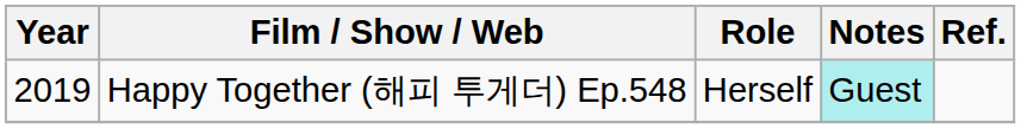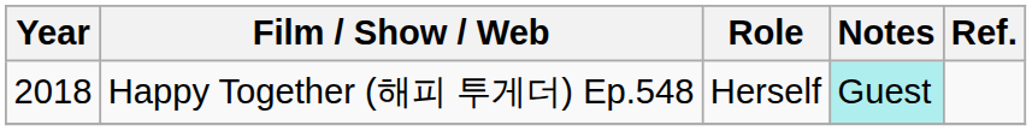 <table class="wikitable">
 <tr>
 <th>Year</th>
 <th>Film / Show / Web</th>
 <th>Role</th>
 <th>Notes</th>
 <th>Ref.</th>
 </tr>
 <tr>
-<td>2019</td>
+<td>2018</td>
 <td>Happy Together (해피 투게더) Ep.548</td>
 <td>Herself</td>
 <td style="background: paleturquoise;">Guest</td>
 <td></td>
 </tr>
 <tr>
 </tr>
 </table>
